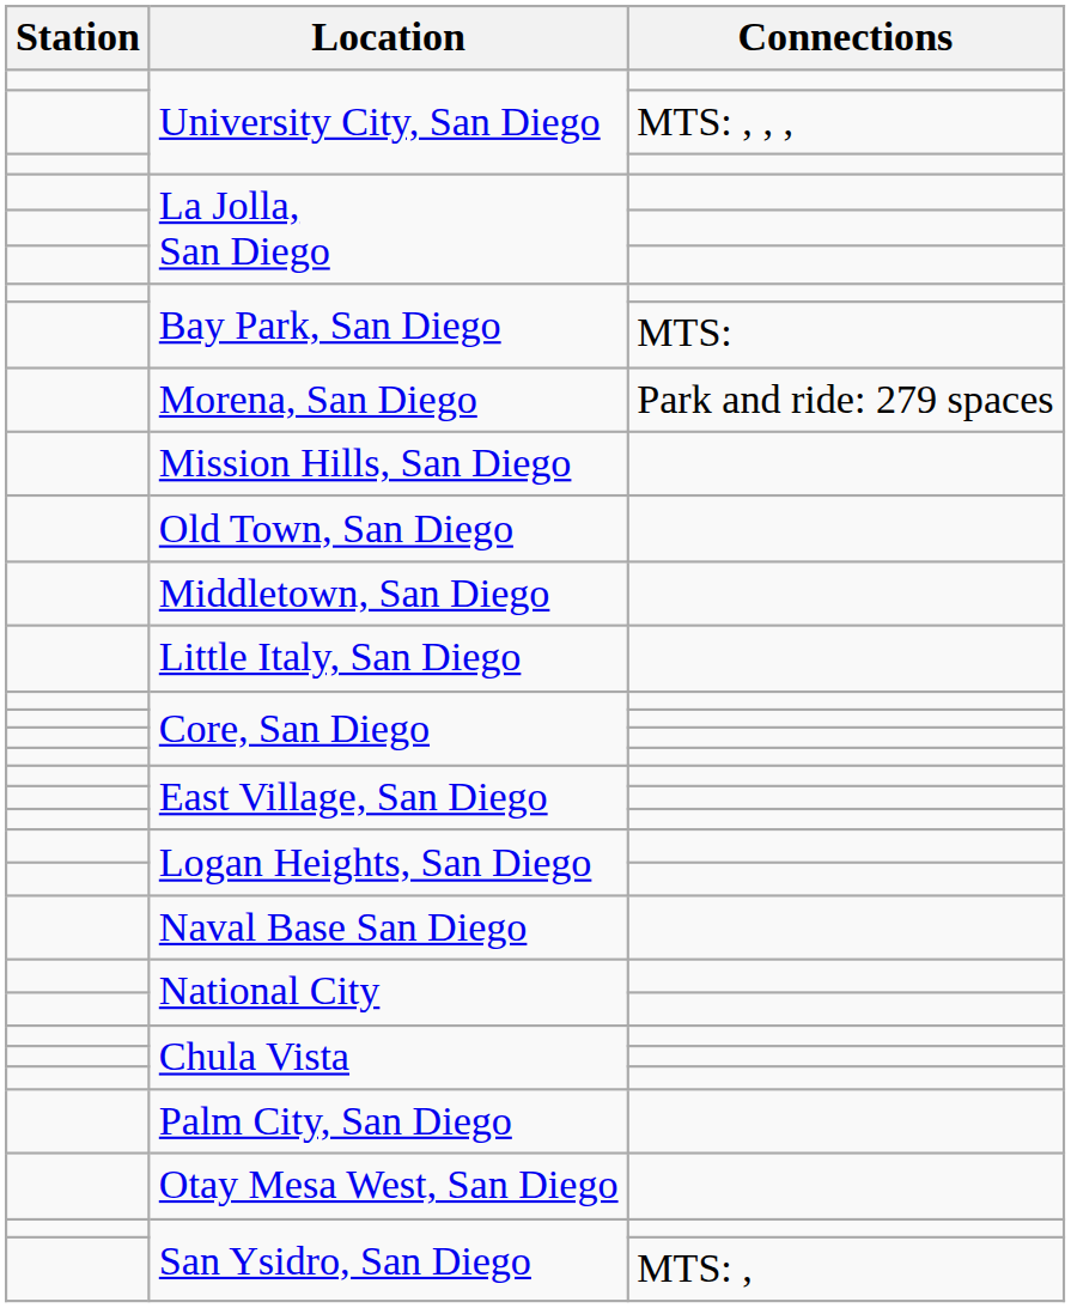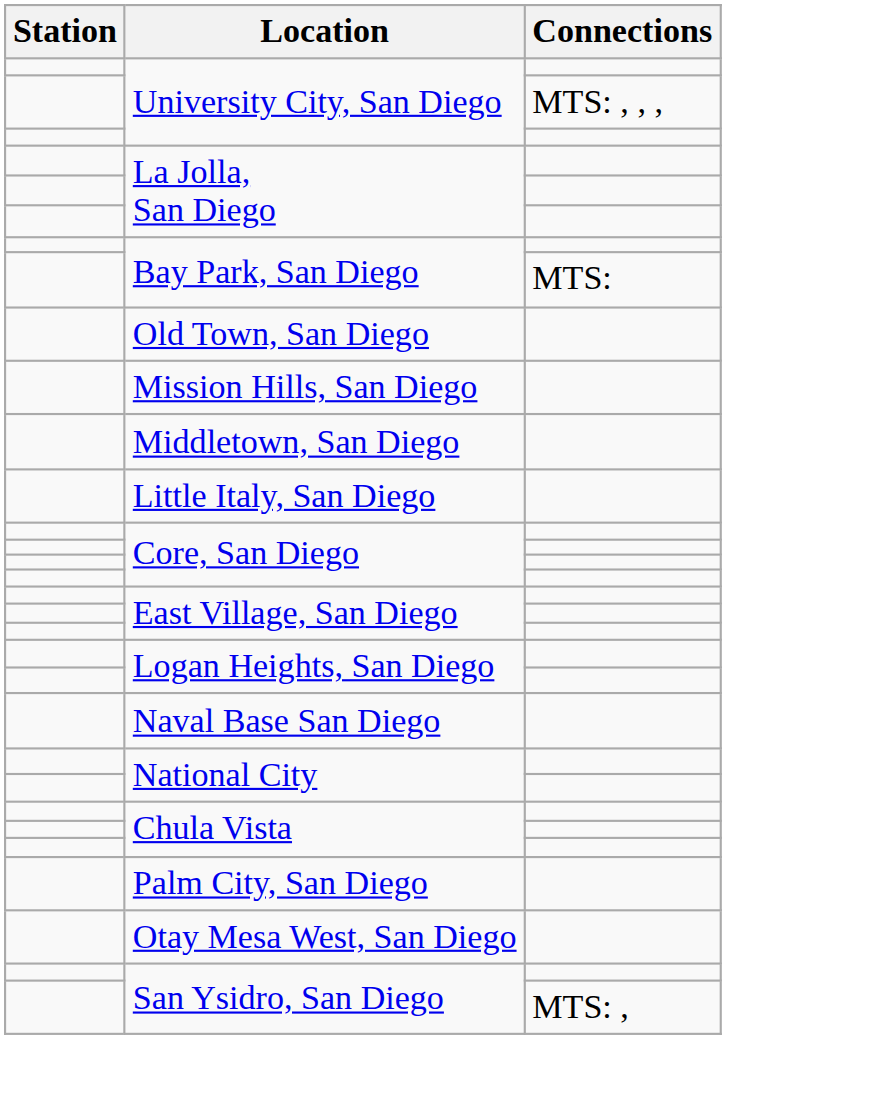 <table class="wikitable sticky-header">
 <tr>
 <th>Station</th>
 <th>Location</th>
 <th>Connections</th>
 </tr>
 <tr>
 <td></td>
 <td rowspan="3"><a href='#'>University City, San Diego</a></td>
 <td></td>
 </tr>
 <tr>
 <td></td>
 <td> MTS: , , , </td>
 </tr>
 <tr>
 <td></td>
 <td></td>
 </tr>
 <tr>
 <td></td>
 <td rowspan="3"><a href='#'>La Jolla,<br>San Diego</a></td>
 <td></td>
 </tr>
 <tr>
 <td></td>
 <td></td>
 </tr>
 <tr>
 <td></td>
 <td></td>
 </tr>
 <tr>
 <td></td>
 <td rowspan="2"><a href='#'>Bay Park, San Diego</a></td>
 <td></td>
 </tr>
 <tr>
 <td></td>
 <td> MTS: </td>
 </tr>
 <tr>
 <td></td>
-<td><a href='#'>Morena, San Diego</a></td>
-<td> Park and ride: 279 spaces</td>
+<td><a href='#'>Old Town, San Diego</a></td>
+<td></td>
 </tr>
 <tr>
 <td></td>
 <td><a href='#'>Mission Hills, San Diego</a></td>
-<td></td>
-</tr>
-<tr>
-<td></td>
-<td><a href='#'>Old Town, San Diego</a></td>
 <td></td>
 </tr>
 <tr>
 <td></td>
 <td><a href='#'>Middletown, San Diego</a></td>
 <td></td>
 </tr>
 <tr>
 <td></td>
 <td><a href='#'>Little Italy, San Diego</a></td>
 <td></td>
 </tr>
 <tr>
 <td></td>
 <td rowspan="4"><a href='#'>Core, San Diego</a></td>
 <td></td>
 </tr>
 <tr>
 <td></td>
 <td></td>
 </tr>
 <tr>
 <td></td>
 <td> </td>
 </tr>
 <tr>
 <td></td>
 <td></td>
 </tr>
 <tr>
 <td></td>
 <td rowspan="3"><a href='#'>East Village, San Diego</a></td>
 <td></td>
 </tr>
 <tr>
 <td></td>
 <td></td>
 </tr>
 <tr>
 <td></td>
 <td></td>
 </tr>
 <tr>
 <td></td>
 <td rowspan="2"><a href='#'>Logan Heights, San Diego</a></td>
 <td></td>
 </tr>
 <tr>
 <td></td>
 <td></td>
 </tr>
 <tr>
 <td></td>
 <td><a href='#'>Naval Base San Diego</a></td>
 <td></td>
 </tr>
 <tr>
 <td></td>
 <td rowspan="2"><a href='#'>National City</a></td>
 <td></td>
 </tr>
 <tr>
 <td></td>
 <td></td>
 </tr>
 <tr>
 <td></td>
 <td rowspan="3"><a href='#'>Chula Vista</a></td>
 <td></td>
 </tr>
 <tr>
 <td></td>
 <td></td>
 </tr>
 <tr>
 <td></td>
 <td></td>
 </tr>
 <tr>
 <td></td>
 <td><a href='#'>Palm City, San Diego</a></td>
 <td></td>
 </tr>
 <tr>
 <td></td>
 <td><a href='#'>Otay Mesa West, San Diego</a></td>
 <td></td>
 </tr>
 <tr>
 <td></td>
 <td rowspan="2"><a href='#'>San Ysidro, San Diego</a></td>
 <td></td>
 </tr>
 <tr>
 <td></td>
 <td> MTS: , </td>
 </tr>
 </table>
